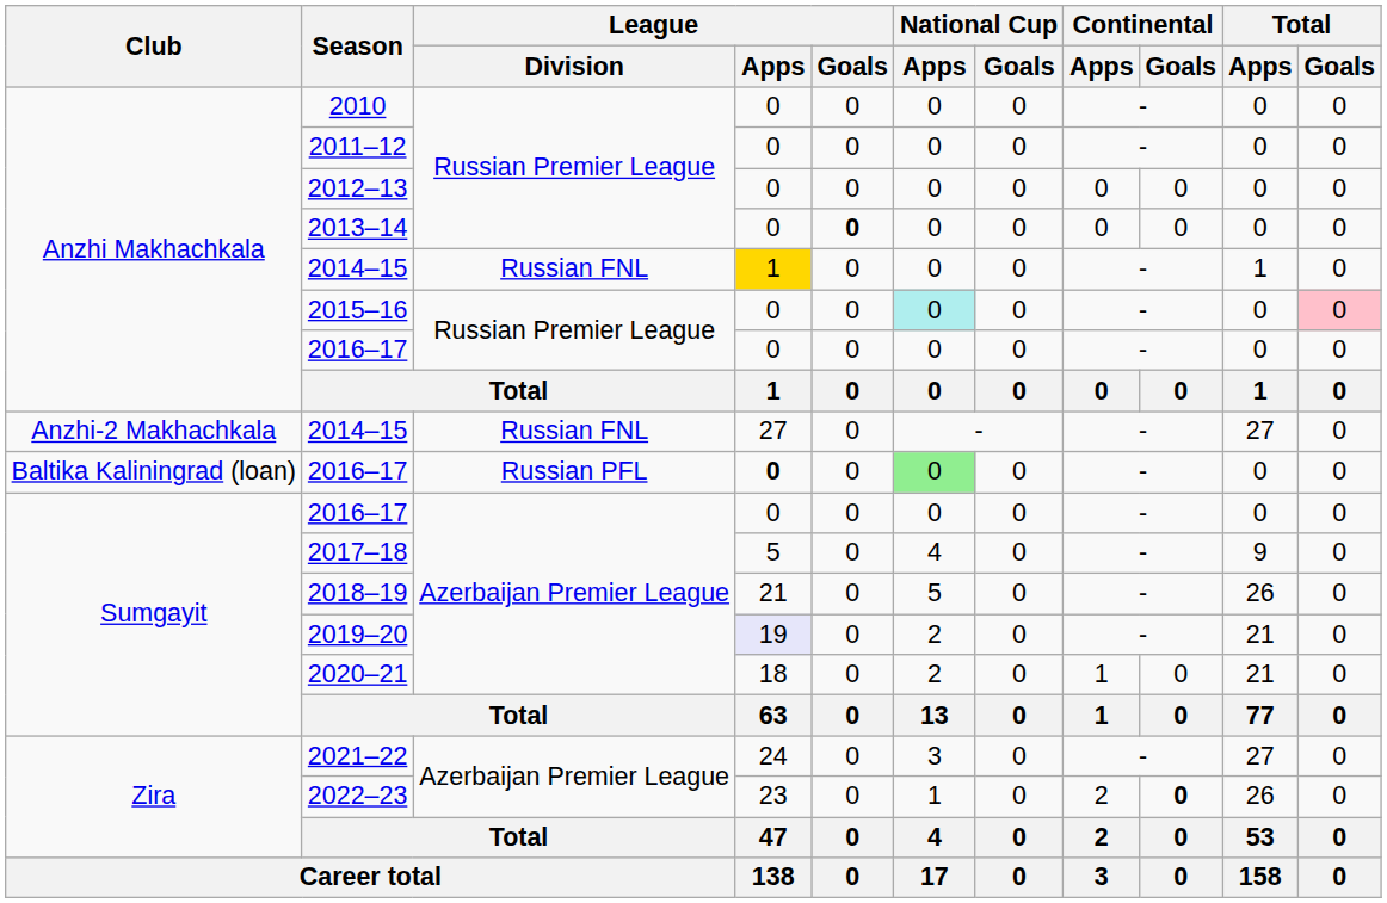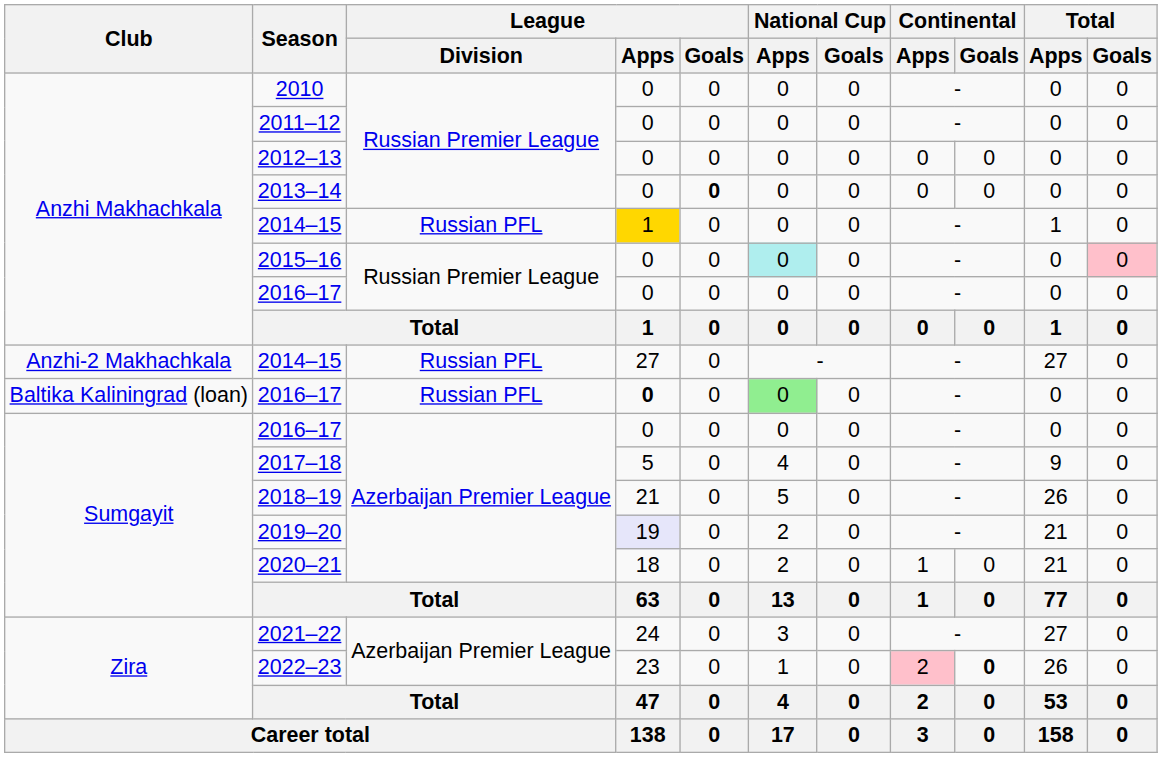 <table class="wikitable" style="text-align: center">
 <tr>
 <th rowspan="2">Club</th>
 <th rowspan="2">Season</th>
 <th colspan="3">League</th>
 <th colspan="2">National Cup</th>
 <th colspan="2">Continental</th>
 <th colspan="2">Total</th>
 </tr>
 <tr>
 <th>Division</th>
 <th>Apps</th>
 <th>Goals</th>
 <th>Apps</th>
 <th>Goals</th>
 <th>Apps</th>
 <th>Goals</th>
 <th>Apps</th>
 <th>Goals</th>
 </tr>
 <tr>
 <td rowspan="8"><a href='#'>Anzhi Makhachkala</a></td>
 <td><a href='#'>2010</a></td>
 <td rowspan="4"><a href='#'>Russian Premier League</a></td>
 <td>0</td>
 <td>0</td>
 <td>0</td>
 <td>0</td>
 <td colspan="2">-</td>
 <td>0</td>
 <td>0</td>
 </tr>
 <tr>
 <td><a href='#'>2011–12</a></td>
 <td>0</td>
 <td>0</td>
 <td>0</td>
 <td>0</td>
 <td colspan="2">-</td>
 <td>0</td>
 <td>0</td>
 </tr>
 <tr>
 <td><a href='#'>2012–13</a></td>
 <td>0</td>
 <td>0</td>
 <td>0</td>
 <td>0</td>
 <td>0</td>
 <td>0</td>
 <td>0</td>
 <td>0</td>
 </tr>
 <tr>
 <td><a href='#'>2013–14</a></td>
 <td>0</td>
 <td><strong>0</strong></td>
 <td>0</td>
 <td>0</td>
 <td>0</td>
 <td>0</td>
 <td>0</td>
 <td>0</td>
 </tr>
 <tr>
 <td><a href='#'>2014–15</a></td>
-<td rowspan="1"><a href='#'>Russian FNL</a></td>
+<td><a href='#'>Russian PFL</a></td>
 <td style="background: gold;">1</td>
 <td>0</td>
 <td>0</td>
 <td>0</td>
 <td colspan="2">-</td>
 <td>1</td>
 <td>0</td>
 </tr>
 <tr>
 <td><a href='#'>2015–16</a></td>
 <td rowspan="2">Russian Premier League</td>
 <td>0</td>
 <td>0</td>
 <td style="background: paleturquoise;">0</td>
 <td>0</td>
 <td colspan="2">-</td>
 <td>0</td>
 <td style="background: pink;">0</td>
 </tr>
 <tr>
 <td><a href='#'>2016–17</a></td>
 <td>0</td>
 <td>0</td>
 <td>0</td>
 <td>0</td>
 <td colspan="2">-</td>
 <td>0</td>
 <td>0</td>
 </tr>
 <tr>
 <th colspan="2">Total</th>
 <th>1</th>
 <th>0</th>
 <th>0</th>
 <th>0</th>
 <th>0</th>
 <th>0</th>
 <th>1</th>
 <th>0</th>
 </tr>
 <tr>
 <td><a href='#'>Anzhi-2 Makhachkala</a></td>
 <td><a href='#'>2014–15</a></td>
-<td rowspan="1"><a href='#'>Russian FNL</a></td>
+<td><a href='#'>Russian PFL</a></td>
 <td>27</td>
 <td>0</td>
 <td colspan="2">-</td>
 <td colspan="2">-</td>
 <td>27</td>
 <td>0</td>
 </tr>
 <tr>
 <td><a href='#'>Baltika Kaliningrad</a> (loan)</td>
 <td><a href='#'>2016–17</a></td>
 <td><a href='#'>Russian PFL</a></td>
 <td><strong>0</strong></td>
 <td>0</td>
 <td style="background: lightgreen;">0</td>
 <td>0</td>
 <td colspan="2">-</td>
 <td>0</td>
 <td>0</td>
 </tr>
 <tr>
 <td rowspan="6"><a href='#'>Sumgayit</a></td>
 <td><a href='#'>2016–17</a></td>
 <td rowspan="5"><a href='#'>Azerbaijan Premier League</a></td>
 <td>0</td>
 <td>0</td>
 <td>0</td>
 <td>0</td>
 <td colspan="2">-</td>
 <td>0</td>
 <td>0</td>
 </tr>
 <tr>
 <td><a href='#'>2017–18</a></td>
 <td>5</td>
 <td>0</td>
 <td>4</td>
 <td>0</td>
 <td colspan="2">-</td>
 <td>9</td>
 <td>0</td>
 </tr>
 <tr>
 <td><a href='#'>2018–19</a></td>
 <td>21</td>
 <td>0</td>
 <td>5</td>
 <td>0</td>
 <td colspan="2">-</td>
 <td>26</td>
 <td>0</td>
 </tr>
 <tr>
 <td><a href='#'>2019–20</a></td>
 <td style="background: lavender;">19</td>
 <td>0</td>
 <td>2</td>
 <td>0</td>
 <td colspan="2">-</td>
 <td>21</td>
 <td>0</td>
 </tr>
 <tr>
 <td><a href='#'>2020–21</a></td>
 <td>18</td>
 <td>0</td>
 <td>2</td>
 <td>0</td>
 <td>1</td>
 <td>0</td>
 <td>21</td>
 <td>0</td>
 </tr>
 <tr>
 <th colspan="2">Total</th>
 <th>63</th>
 <th>0</th>
 <th>13</th>
 <th>0</th>
 <th>1</th>
 <th>0</th>
 <th>77</th>
 <th>0</th>
 </tr>
 <tr>
 <td rowspan="3"><a href='#'>Zira</a></td>
 <td><a href='#'>2021–22</a></td>
 <td rowspan="2">Azerbaijan Premier League</td>
 <td>24</td>
 <td>0</td>
 <td>3</td>
 <td>0</td>
 <td colspan="2">-</td>
 <td>27</td>
 <td>0</td>
 </tr>
 <tr>
 <td><a href='#'>2022–23</a></td>
 <td>23</td>
 <td>0</td>
 <td>1</td>
 <td>0</td>
-<td>2</td>
+<td style="background: pink;">2</td>
 <td><strong>0</strong></td>
 <td>26</td>
 <td>0</td>
 </tr>
 <tr>
 <th colspan="2">Total</th>
 <th>47</th>
 <th>0</th>
 <th>4</th>
 <th>0</th>
 <th>2</th>
 <th>0</th>
 <th>53</th>
 <th>0</th>
 </tr>
 <tr>
 <th colspan="3">Career total</th>
 <th>138</th>
 <th>0</th>
 <th>17</th>
 <th>0</th>
 <th>3</th>
 <th>0</th>
 <th>158</th>
 <th>0</th>
 </tr>
 </table>
